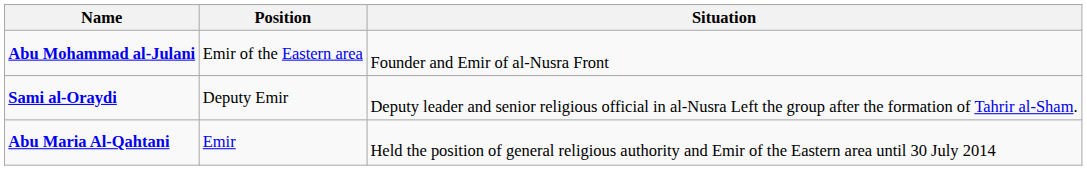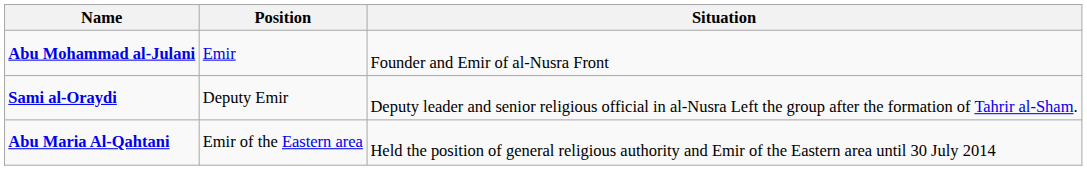 <table class="wikitable sortable">
 <tr>
 <th>Name</th>
 <th>Position</th>
 <th>Situation</th>
 </tr>
 <tr>
 <td><strong><a href='#'>Abu Mohammad al-Julani</a></strong></td>
-<td>Emir of the <a href='#'>Eastern area</a></td>
+<td><a href='#'>Emir</a></td>
 <td><br>Founder and Emir of al-Nusra Front</td>
 </tr>
 <tr>
 <td><strong><a href='#'>Sami al-Oraydi</a></strong></td>
 <td>Deputy Emir</td>
 <td><br>Deputy leader and senior religious official in al-Nusra Left the group after the formation of <a href='#'>Tahrir al-Sham</a>.</td>
 </tr>
 <tr>
 <td><strong><a href='#'>Abu Maria Al-Qahtani</a></strong></td>
-<td><a href='#'>Emir</a></td>
+<td>Emir of the <a href='#'>Eastern area</a></td>
 <td><br>Held the position of general religious authority and Emir of the Eastern area until 30 July 2014</td>
 </tr>
 </table>
